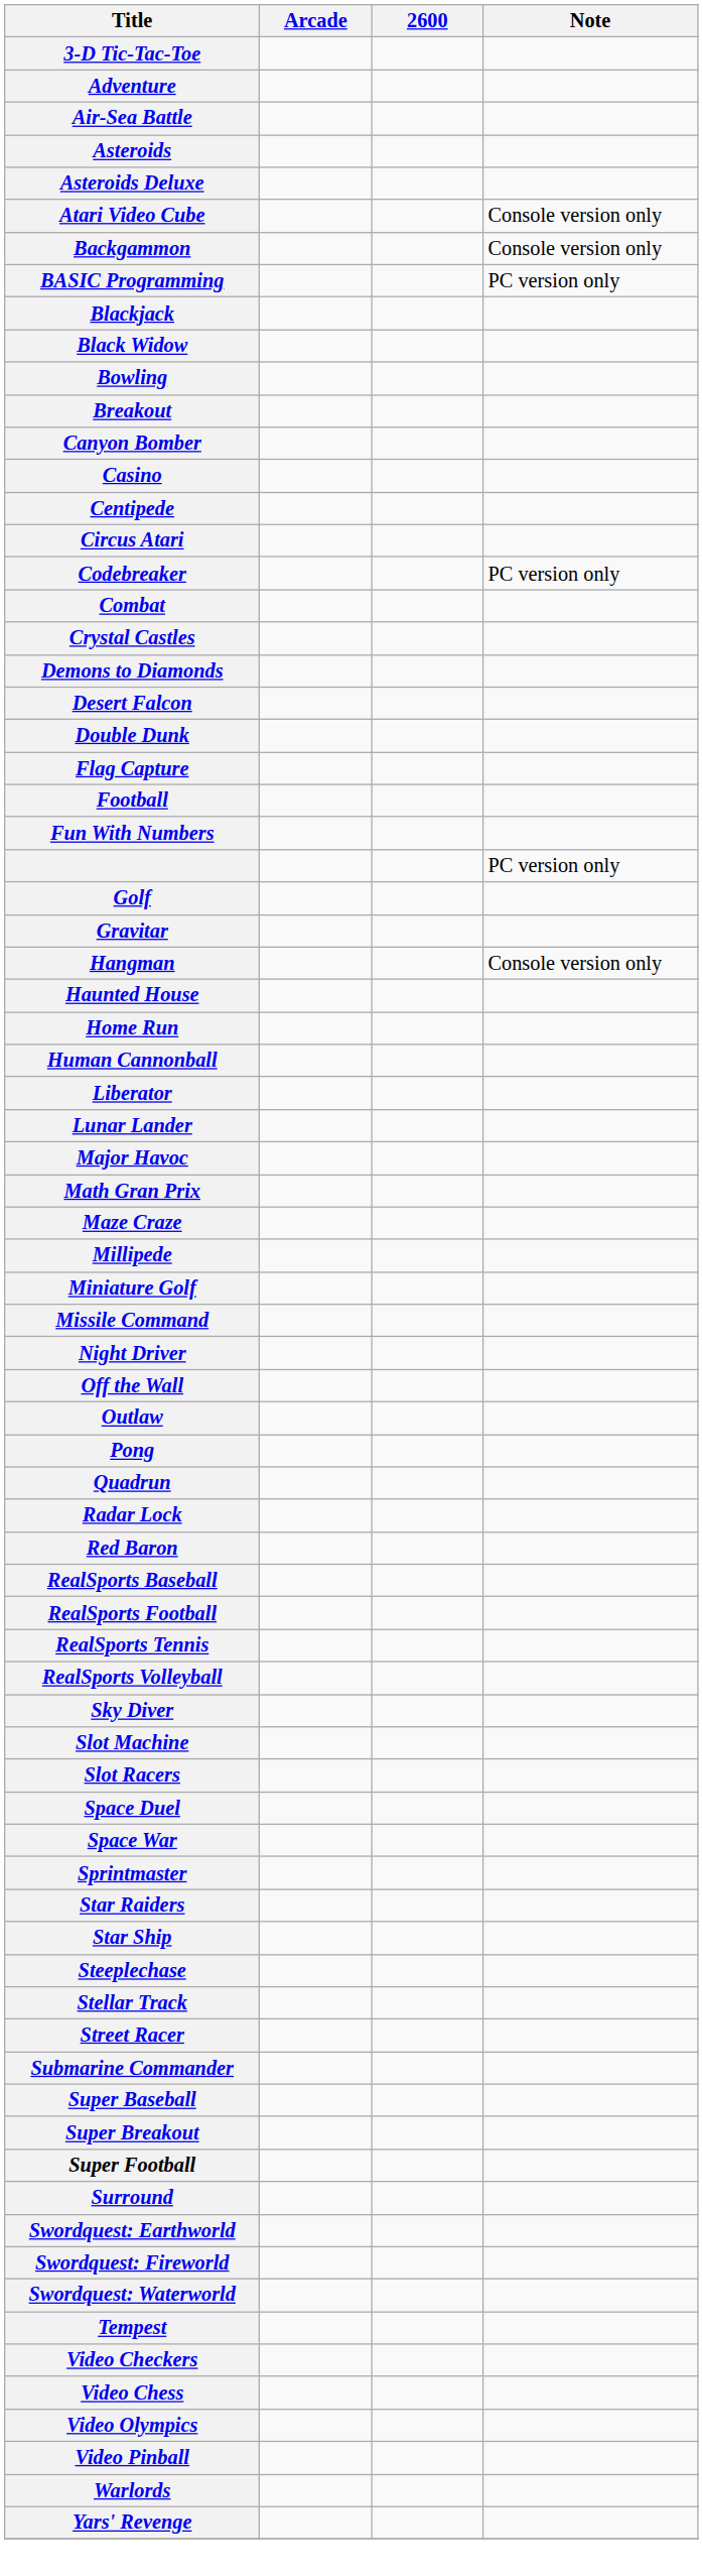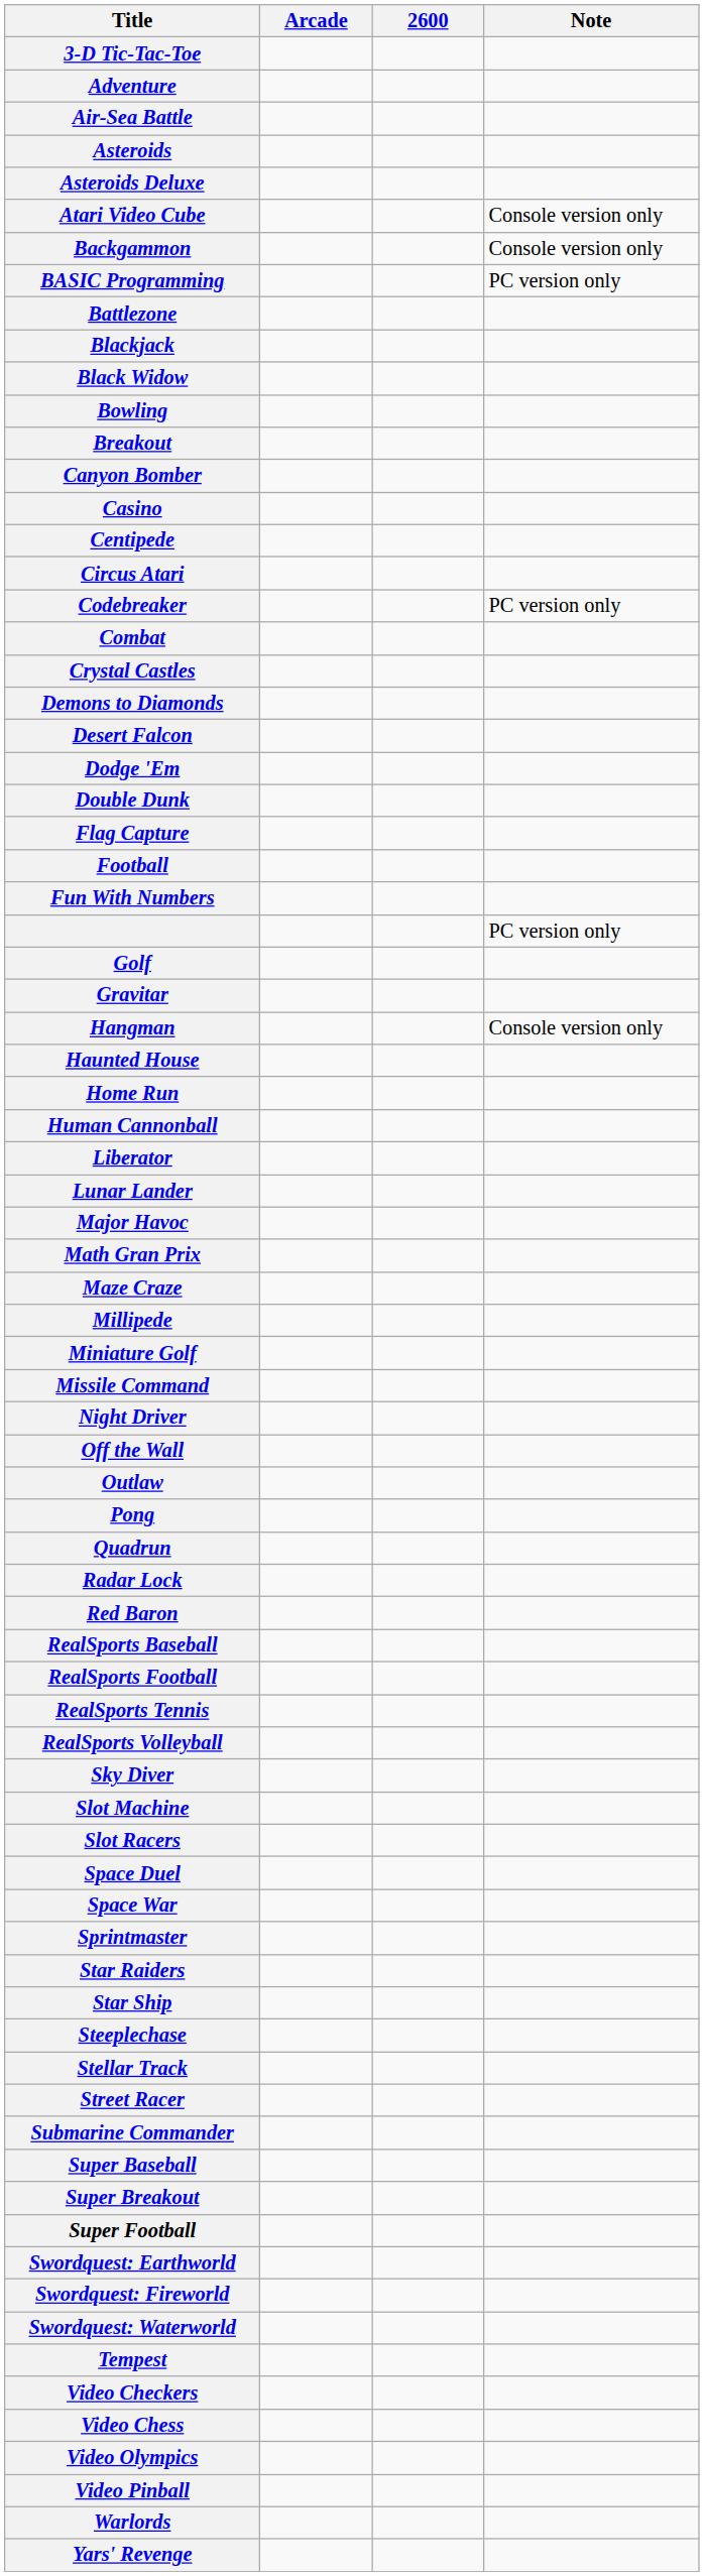 <table class="wikitable sortable sticky-header">
 <tr>
 <th scope="col" style="width: 12em;">Title</th>
 <th scope="col" style="width: 5em;"><a href='#'>Arcade</a></th>
 <th scope="col" style="width: 5em;"><a href='#'>2600</a></th>
 <th scope="col" style="width: 10em;">Note</th>
 </tr>
 <tr style="text-align:center;">
 <th scope="row"><em><a href='#'>3-D Tic-Tac-Toe</a></em></th>
 <td></td>
 <td></td>
 <td></td>
 </tr>
 <tr>
 <th scope="row"><em><a href='#'>Adventure</a></em></th>
 <td></td>
 <td></td>
 <td></td>
 </tr>
 <tr>
 <th scope="row"><em><a href='#'>Air-Sea Battle</a></em></th>
 <td></td>
 <td></td>
 <td></td>
 </tr>
 <tr>
 <th scope="row"><em><a href='#'>Asteroids</a></em></th>
 <td></td>
 <td></td>
 <td></td>
 </tr>
 <tr>
 <th scope="row"><em><a href='#'>Asteroids Deluxe</a></em></th>
 <td></td>
 <td></td>
 <td></td>
 </tr>
 <tr>
 <th scope="row"><em><a href='#'>Atari Video Cube</a></em></th>
 <td></td>
 <td></td>
 <td>Console version only</td>
 </tr>
 <tr>
 <th scope="row"><em><a href='#'>Backgammon</a></em></th>
 <td></td>
 <td></td>
 <td>Console version only</td>
 </tr>
 <tr>
 <th scope="row"><em><a href='#'>BASIC Programming</a></em></th>
 <td></td>
 <td></td>
 <td>PC version only</td>
+</tr>
+<tr>
+<th scope="row"><em><a href='#'>Battlezone</a></em></th>
+<td></td>
+<td></td>
+<td></td>
 </tr>
 <tr>
 <th scope="row"><em><a href='#'>Blackjack</a></em></th>
 <td></td>
 <td></td>
 <td></td>
 </tr>
 <tr>
 <th scope="row"><em><a href='#'>Black Widow</a></em></th>
 <td></td>
 <td></td>
 <td></td>
 </tr>
 <tr>
 <th scope="row"><em><a href='#'>Bowling</a></em></th>
 <td></td>
 <td></td>
 <td></td>
 </tr>
 <tr>
 <th scope="row"><em><a href='#'>Breakout</a></em></th>
 <td></td>
 <td></td>
 <td></td>
 </tr>
 <tr>
 <th scope="row"><em><a href='#'>Canyon Bomber</a></em></th>
 <td></td>
 <td></td>
 <td></td>
 </tr>
 <tr>
 <th scope="row"><em><a href='#'>Casino</a></em></th>
 <td></td>
 <td></td>
 <td></td>
 </tr>
 <tr>
 <th scope="row"><em><a href='#'>Centipede</a></em></th>
 <td></td>
 <td></td>
 <td></td>
 </tr>
 <tr>
 <th scope="row"><em><a href='#'>Circus Atari</a></em></th>
 <td></td>
 <td></td>
 <td></td>
 </tr>
 <tr>
 <th scope="row"><em><a href='#'>Codebreaker</a></em></th>
 <td></td>
 <td></td>
 <td>PC version only</td>
 </tr>
 <tr>
 <th scope="row"><em><a href='#'>Combat</a></em></th>
 <td></td>
 <td></td>
 <td></td>
 </tr>
 <tr>
 <th scope="row"><em><a href='#'>Crystal Castles</a></em></th>
 <td></td>
 <td></td>
 <td></td>
 </tr>
 <tr>
 <th scope="row"><em><a href='#'>Demons to Diamonds</a></em></th>
 <td></td>
 <td></td>
 <td></td>
 </tr>
 <tr>
 <th scope="row"><em><a href='#'>Desert Falcon</a></em></th>
+<td></td>
+<td></td>
+<td></td>
+</tr>
+<tr>
+<th scope="row"><em><a href='#'>Dodge 'Em</a></em></th>
 <td></td>
 <td></td>
 <td></td>
 </tr>
 <tr>
 <th scope="row"><em><a href='#'>Double Dunk</a></em></th>
 <td></td>
 <td></td>
 <td></td>
 </tr>
 <tr>
 <th scope="row"><em><a href='#'>Flag Capture</a></em></th>
 <td></td>
 <td></td>
 <td></td>
 </tr>
 <tr>
 <th scope="row"><em><a href='#'>Football</a></em></th>
 <td></td>
 <td></td>
 <td></td>
 </tr>
 <tr>
 <th scope="row"><em><a href='#'>Fun With Numbers</a></em></th>
 <td></td>
 <td></td>
 <td></td>
 </tr>
 <tr>
 <th scope="row"></th>
 <td></td>
 <td></td>
 <td>PC version only</td>
 </tr>
 <tr>
 <th scope="row"><em><a href='#'>Golf</a></em></th>
 <td></td>
 <td></td>
 <td></td>
 </tr>
 <tr>
 <th scope="row"><em><a href='#'>Gravitar</a></em></th>
 <td></td>
 <td></td>
 <td></td>
 </tr>
 <tr>
 <th scope="row"><em><a href='#'>Hangman</a></em></th>
 <td></td>
 <td></td>
 <td>Console version only</td>
 </tr>
 <tr>
 <th scope="row"><em><a href='#'>Haunted House</a></em></th>
 <td></td>
 <td></td>
 <td></td>
 </tr>
 <tr>
 <th scope="row"><em><a href='#'>Home Run</a></em></th>
 <td></td>
 <td></td>
 <td></td>
 </tr>
 <tr>
 <th scope="row"><em><a href='#'>Human Cannonball</a></em></th>
 <td></td>
 <td></td>
 <td></td>
 </tr>
 <tr>
 <th scope="row"><em><a href='#'>Liberator</a></em></th>
 <td></td>
 <td></td>
 <td></td>
 </tr>
 <tr>
 <th scope="row"><em><a href='#'>Lunar Lander</a></em></th>
 <td></td>
 <td></td>
 <td></td>
 </tr>
 <tr>
 <th scope="row"><em><a href='#'>Major Havoc</a></em></th>
 <td></td>
 <td></td>
 <td></td>
 </tr>
 <tr>
 <th scope="row"><em><a href='#'>Math Gran Prix</a></em></th>
 <td></td>
 <td></td>
 <td></td>
 </tr>
 <tr>
 <th scope="row"><em><a href='#'>Maze Craze</a></em></th>
 <td></td>
 <td></td>
 <td></td>
 </tr>
 <tr>
 <th scope="row"><em><a href='#'>Millipede</a></em></th>
 <td></td>
 <td></td>
 <td></td>
 </tr>
 <tr>
 <th scope="row"><em><a href='#'>Miniature Golf</a></em></th>
 <td></td>
 <td></td>
 <td></td>
 </tr>
 <tr>
 <th scope="row"><em><a href='#'>Missile Command</a></em></th>
 <td></td>
 <td></td>
 <td></td>
 </tr>
 <tr>
 <th scope="row"><em><a href='#'>Night Driver</a></em></th>
 <td></td>
 <td></td>
 <td></td>
 </tr>
 <tr>
 <th scope="row"><em><a href='#'>Off the Wall</a></em></th>
 <td></td>
 <td></td>
 <td></td>
 </tr>
 <tr>
 <th scope="row"><em><a href='#'>Outlaw</a></em></th>
 <td></td>
 <td></td>
 <td></td>
 </tr>
 <tr>
 <th scope="row"><em><a href='#'>Pong</a></em></th>
 <td></td>
 <td></td>
 <td></td>
 </tr>
 <tr>
 <th scope="row"><em><a href='#'>Quadrun</a></em></th>
 <td></td>
 <td></td>
 <td></td>
 </tr>
 <tr>
 <th scope="row"><em><a href='#'>Radar Lock</a></em></th>
 <td></td>
 <td></td>
 <td></td>
 </tr>
 <tr>
 <th scope="row"><em><a href='#'>Red Baron</a></em></th>
 <td></td>
 <td></td>
 <td></td>
 </tr>
 <tr>
 <th scope="row"><em><a href='#'>RealSports Baseball</a></em></th>
 <td></td>
 <td></td>
 <td></td>
 </tr>
 <tr>
 <th scope="row"><em><a href='#'>RealSports Football</a></em></th>
 <td></td>
 <td></td>
 <td></td>
 </tr>
 <tr>
 <th scope="row"><em><a href='#'>RealSports Tennis</a></em></th>
 <td></td>
 <td></td>
 <td></td>
 </tr>
 <tr>
 <th scope="row"><em><a href='#'>RealSports Volleyball</a></em></th>
 <td></td>
 <td></td>
 <td></td>
 </tr>
 <tr>
 <th scope="row"><em><a href='#'>Sky Diver</a></em></th>
 <td></td>
 <td></td>
 <td></td>
 </tr>
 <tr>
 <th scope="row"><em><a href='#'>Slot Machine</a></em></th>
 <td></td>
 <td></td>
 <td></td>
 </tr>
 <tr>
 <th scope="row"><em><a href='#'>Slot Racers</a></em></th>
 <td></td>
 <td></td>
 <td></td>
 </tr>
 <tr>
 <th scope="row"><em><a href='#'>Space Duel</a></em></th>
 <td></td>
 <td></td>
 <td></td>
 </tr>
 <tr>
 <th scope="row"><em><a href='#'>Space War</a></em></th>
 <td></td>
 <td></td>
 <td></td>
 </tr>
 <tr>
 <th scope="row"><em><a href='#'>Sprintmaster</a></em></th>
 <td></td>
 <td></td>
 <td></td>
 </tr>
 <tr>
 <th scope="row"><em><a href='#'>Star Raiders</a></em></th>
 <td></td>
 <td></td>
 <td></td>
 </tr>
 <tr>
 <th scope="row"><em><a href='#'>Star Ship</a></em></th>
 <td></td>
 <td></td>
 <td></td>
 </tr>
 <tr>
 <th scope="row"><em><a href='#'>Steeplechase</a></em></th>
 <td></td>
 <td></td>
 <td></td>
 </tr>
 <tr>
 <th scope="row"><em><a href='#'>Stellar Track</a></em></th>
 <td></td>
 <td></td>
 <td></td>
 </tr>
 <tr>
 <th scope="row"><em><a href='#'>Street Racer</a></em></th>
 <td></td>
 <td></td>
 <td></td>
 </tr>
 <tr>
 <th scope="row"><em><a href='#'>Submarine Commander</a></em></th>
 <td></td>
 <td></td>
 <td></td>
 </tr>
 <tr>
 <th scope="row"><em><a href='#'>Super Baseball</a></em></th>
 <td></td>
 <td></td>
 <td></td>
 </tr>
 <tr>
 <th scope="row"><em><a href='#'>Super Breakout</a></em></th>
 <td></td>
 <td></td>
 <td></td>
 </tr>
 <tr>
 <th scope="row"><em>Super Football</em></th>
 <td></td>
 <td></td>
 <td></td>
 </tr>
 <tr>
-<th scope="row"><em><a href='#'>Surround</a></em></th>
-<td></td>
-<td></td>
-<td></td>
-</tr>
-<tr>
 <th scope="row"><em><a href='#'>Swordquest: Earthworld</a></em></th>
 <td></td>
 <td></td>
 <td></td>
 </tr>
 <tr>
 <th scope="row"><em><a href='#'>Swordquest: Fireworld</a></em></th>
 <td></td>
 <td></td>
 <td></td>
 </tr>
 <tr>
 <th scope="row"><em><a href='#'>Swordquest: Waterworld</a></em></th>
 <td></td>
 <td></td>
 <td></td>
 </tr>
 <tr>
 <th scope="row"><em><a href='#'>Tempest</a></em></th>
 <td></td>
 <td></td>
 <td></td>
 </tr>
 <tr>
 <th scope="row"><em><a href='#'>Video Checkers</a></em></th>
 <td></td>
 <td></td>
 <td></td>
 </tr>
 <tr>
 <th scope="row"><em><a href='#'>Video Chess</a></em></th>
 <td></td>
 <td></td>
 <td></td>
 </tr>
 <tr>
 <th scope="row"><em><a href='#'>Video Olympics</a></em></th>
 <td></td>
 <td></td>
 <td></td>
 </tr>
 <tr>
 <th scope="row"><em><a href='#'>Video Pinball</a></em></th>
 <td></td>
 <td></td>
 <td></td>
 </tr>
 <tr>
 <th scope="row"><em><a href='#'>Warlords</a></em></th>
 <td></td>
 <td></td>
 <td></td>
 </tr>
 <tr>
 <th scope="row"><em><a href='#'>Yars' Revenge</a></em></th>
 <td></td>
 <td></td>
 <td></td>
 </tr>
 <tr>
 </tr>
 </table>
